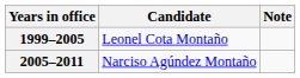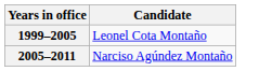 <table class="wikitable">
 <tr>
 <th>Years in office</th>
 <th>Candidate</th>
-<th>Note</th>
 </tr>
 <tr>
 <th>1999–2005</th>
 <td><a href='#'>Leonel Cota Montaño</a></td>
-<td></td>
 </tr>
 <tr>
 <th>2005–2011</th>
 <td><a href='#'>Narciso Agúndez Montaño</a></td>
-<td></td>
 </tr>
 </table>
